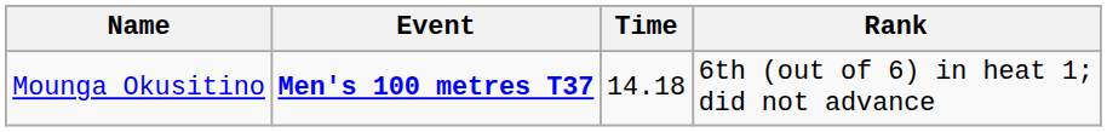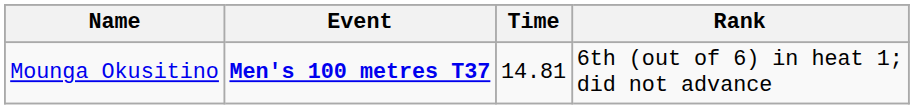 <table class="wikitable sortable" style="font-size:90%">
 <tr>
 <th>Name</th>
 <th>Event</th>
 <th>Time</th>
 <th>Rank</th>
 </tr>
 <tr>
 <td><a href='#'>Mounga Okusitino</a></td>
 <td><strong><a href='#'>Men's 100 metres T37</a></strong></td>
-<td>14.18</td>
+<td>14.81</td>
 <td>6th (out of 6) in heat 1;<br>did not advance</td>
 </tr>
 </table>
